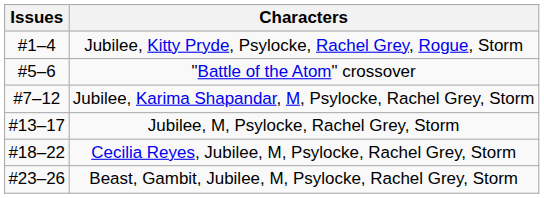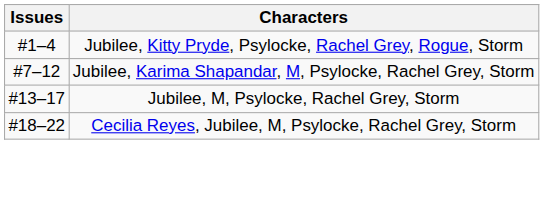 <table class="wikitable plainrowheaders" style="text-align:center;" border="1">
 <tr>
 <th scope="col">Issues</th>
 <th scope="col">Characters</th>
 </tr>
 <tr>
 <td>#1–4</td>
 <td>Jubilee, <a href='#'>Kitty Pryde</a>, Psylocke, <a href='#'>Rachel Grey</a>, <a href='#'>Rogue</a>, Storm</td>
-</tr>
-<tr>
-<td>#5–6</td>
-<td>"<a href='#'>Battle of the Atom</a>" crossover</td>
 </tr>
 <tr>
 <td>#7–12</td>
 <td>Jubilee, <a href='#'>Karima Shapandar</a>, <a href='#'>M</a>, Psylocke, Rachel Grey, Storm</td>
 </tr>
 <tr>
 <td>#13–17</td>
 <td>Jubilee, M, Psylocke, Rachel Grey, Storm</td>
 </tr>
 <tr>
 <td>#18–22</td>
 <td><a href='#'>Cecilia Reyes</a>, Jubilee, M, Psylocke, Rachel Grey, Storm</td>
 </tr>
-<tr>
-<td>#23–26</td>
-<td>Beast, Gambit, Jubilee, M, Psylocke, Rachel Grey, Storm</td>
-</tr>
 </table>
